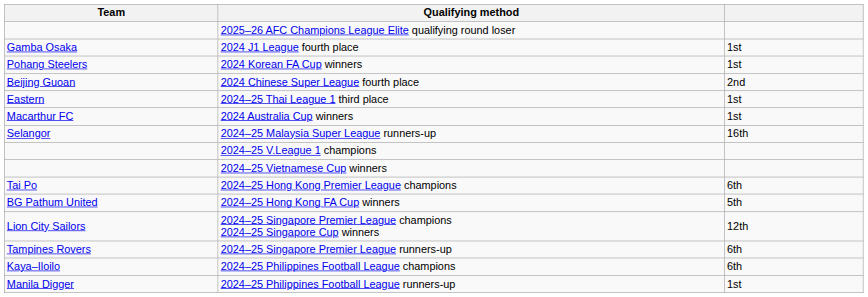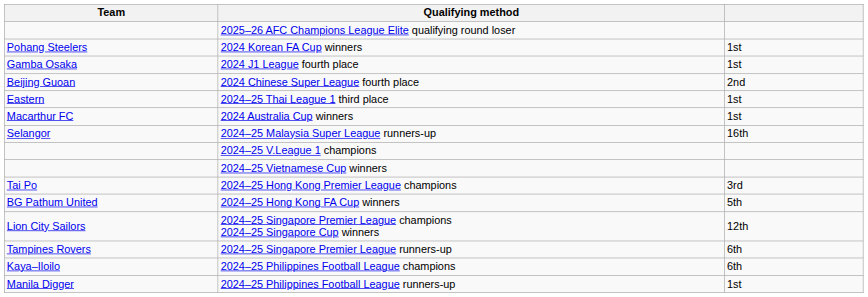 <table class="wikitable" style="table-layout:fixed;width:100%;">
 <tr>
 <th width=25%>Team</th>
 <th width=60%>Qualifying method</th>
 <th width=16%> </th>
 </tr>
 <tr>
 <td></td>
 <td><a href='#'>2025–26 AFC Champions League Elite</a> qualifying round loser</td>
 <td></td>
 </tr>
 <tr>
-<td> <a href='#'>Gamba Osaka</a></td>
-<td><a href='#'>2024 J1 League</a> fourth place</td>
+<td> <a href='#'>Pohang Steelers</a></td>
+<td><a href='#'>2024 Korean FA Cup</a> winners</td>
 <td>1st</td>
 </tr>
 <tr>
-<td> <a href='#'>Pohang Steelers</a></td>
-<td><a href='#'>2024 Korean FA Cup</a> winners</td>
+<td> <a href='#'>Gamba Osaka</a></td>
+<td><a href='#'>2024 J1 League</a> fourth place</td>
 <td>1st</td>
 </tr>
 <tr>
 <td> <a href='#'>Beijing Guoan</a></td>
 <td><a href='#'>2024 Chinese Super League</a> fourth place</td>
 <td>2nd </td>
 </tr>
 <tr>
 <td> <a href='#'>Eastern</a></td>
 <td><a href='#'>2024–25 Thai League 1</a> third place</td>
 <td>1st</td>
 </tr>
 <tr>
 <td> <a href='#'>Macarthur FC</a></td>
 <td><a href='#'>2024 Australia Cup</a> winners</td>
 <td>1st</td>
 </tr>
 <tr>
 <td> <a href='#'>Selangor</a></td>
 <td><a href='#'>2024–25 Malaysia Super League</a> runners-up</td>
 <td>16th </td>
 </tr>
 <tr>
 <td></td>
 <td><a href='#'>2024–25 V.League 1</a> champions</td>
 <td></td>
 </tr>
 <tr>
 <td></td>
 <td><a href='#'>2024–25 Vietnamese Cup</a> winners</td>
 <td></td>
 </tr>
 <tr>
 <td> <a href='#'>Tai Po</a></td>
 <td><a href='#'>2024–25 Hong Kong Premier League</a> champions</td>
-<td>6th </td>
+<td>3rd </td>
 </tr>
 <tr>
 <td> <a href='#'>BG Pathum United</a></td>
 <td><a href='#'>2024–25 Hong Kong FA Cup</a> winners</td>
 <td>5th </td>
 </tr>
 <tr>
 <td> <a href='#'>Lion City Sailors</a></td>
 <td><a href='#'>2024–25 Singapore Premier League</a> champions<br><a href='#'>2024–25 Singapore Cup</a> winners</td>
 <td>12th </td>
 </tr>
 <tr>
 <td> <a href='#'>Tampines Rovers</a></td>
 <td><a href='#'>2024–25 Singapore Premier League</a> runners-up</td>
 <td>6th </td>
 </tr>
 <tr>
 <td> <a href='#'>Kaya–Iloilo</a></td>
 <td><a href='#'>2024–25 Philippines Football League</a> champions</td>
 <td>6th </td>
 </tr>
 <tr>
 <td> <a href='#'>Manila Digger</a></td>
 <td><a href='#'>2024–25 Philippines Football League</a> runners-up</td>
 <td>1st</td>
 </tr>
 </table>
